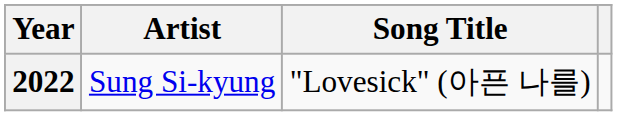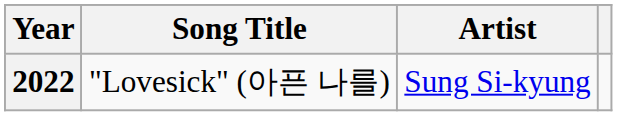 <table class="wikitable plainrowheaders sortable">
 <tr>
 <th scope="col">Year</th>
+<th scope="col">Song Title</th>
 <th scope="col">Artist</th>
-<th scope="col">Song Title</th>
 <th scope="col" class="unsortable"></th>
 </tr>
 <tr>
 <th scope="row">2022</th>
+<td>"Lovesick" (아픈 나를)</td>
 <td><a href='#'>Sung Si-kyung</a></td>
-<td>"Lovesick" (아픈 나를)</td>
 <td></td>
 </tr>
 </table>
